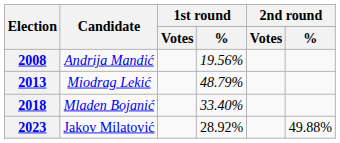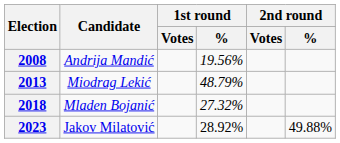 <table class=wikitable style=text-align:center>
 <tr>
 <th rowspan=2>Election</th>
 <th rowspan=2>Candidate</th>
 <th colspan=2>1st round</th>
 <th colspan=2>2nd round</th>
 </tr>
 <tr>
 <th>Votes</th>
 <th>%</th>
 <th>Votes</th>
 <th>%</th>
 </tr>
 <tr>
 <th><a href='#'>2008</a></th>
 <td><em><a href='#'>Andrija Mandić</a></em></td>
 <td></td>
 <td><em>19.56%</em></td>
 <td></td>
 <td></td>
 </tr>
 <tr>
 <th><a href='#'>2013</a></th>
 <td><em><a href='#'>Miodrag Lekić</a></em></td>
 <td></td>
 <td><em>48.79%</em></td>
 <td></td>
 <td></td>
 </tr>
 <tr>
 <th><a href='#'>2018</a></th>
 <td><em><a href='#'>Mladen Bojanić</a></em></td>
 <td></td>
-<td><em>33.40%</em></td>
+<td><em>27.32%</em></td>
 <td></td>
 <td></td>
 </tr>
 <tr>
 <th><a href='#'>2023</a></th>
 <td><a href='#'>Jakov Milatović</a></td>
 <td></td>
 <td>28.92%</td>
 <td></td>
 <td>49.88%</td>
 </tr>
 </table>
